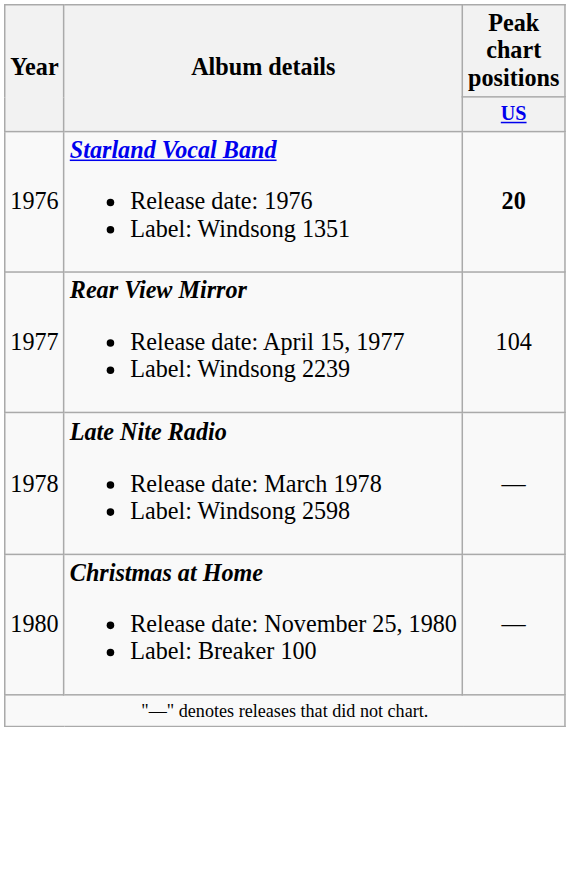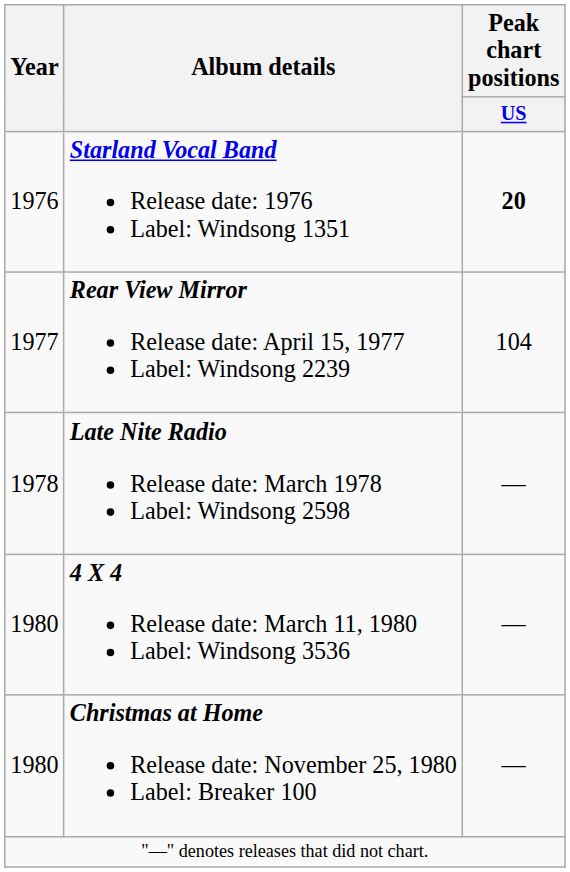 <table class=wikitable style="text-align:center;">
 <tr>
 <th rowspan=2>Year</th>
 <th rowspan=2>Album details</th>
 <th colspan=1>Peak chart<br>positions</th>
 </tr>
 <tr style="font-size:smaller;">
 <th width=40><a href='#'>US</a><br></th>
 </tr>
 <tr>
 <td>1976</td>
 <td align=left><strong><em><a href='#'>Starland Vocal Band</a></em></strong><br><ul><li>Release date: 1976</li><li>Label: Windsong 1351</li></ul></td>
 <td><strong>20</strong></td>
 </tr>
 <tr>
 <td>1977</td>
 <td align=left><strong><em>Rear View Mirror</em></strong><br><ul><li>Release date: April 15, 1977</li><li>Label: Windsong 2239</li></ul></td>
 <td>104</td>
 </tr>
 <tr>
 <td>1978</td>
 <td align=left><strong><em>Late Nite Radio</em></strong><br><ul><li>Release date: March 1978</li><li>Label: Windsong 2598</li></ul></td>
 <td>—</td>
 </tr>
 <tr>
 <td>1980</td>
+<td align=left><strong><em>4 X 4</em></strong><br><ul><li>Release date: March 11, 1980</li><li>Label: Windsong 3536</li></ul></td>
+<td>—</td>
+</tr>
+<tr>
+<td>1980</td>
 <td align=left><strong><em>Christmas at Home</em></strong><br><ul><li>Release date: November 25, 1980</li><li>Label: Breaker 100</li></ul></td>
 <td>—</td>
 </tr>
 <tr>
 <td colspan="3" style="text-align:center; font-size:9pt;">"—" denotes releases that did not chart.</td>
 </tr>
 </table>
